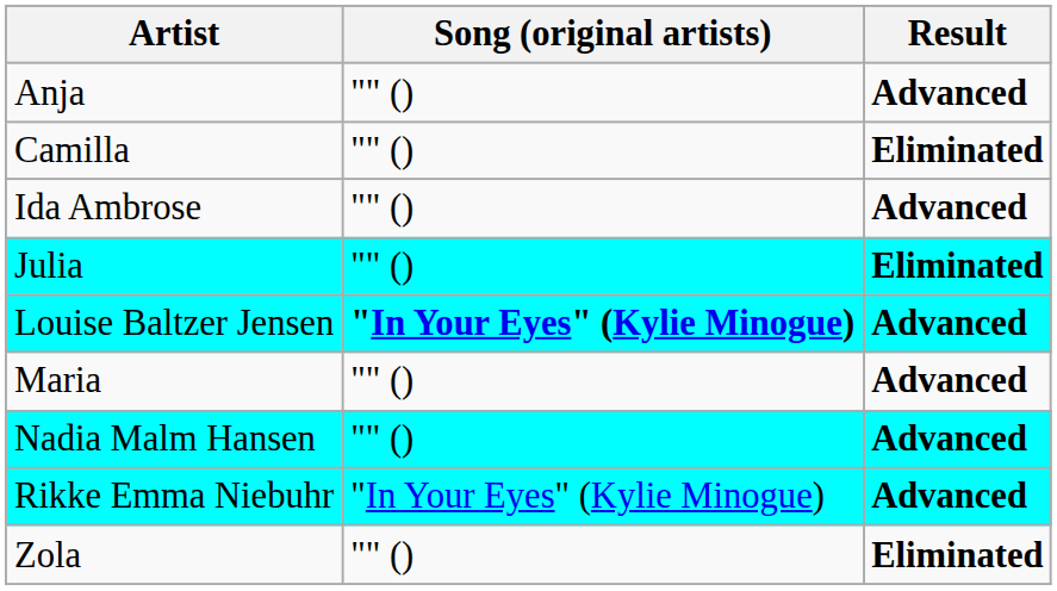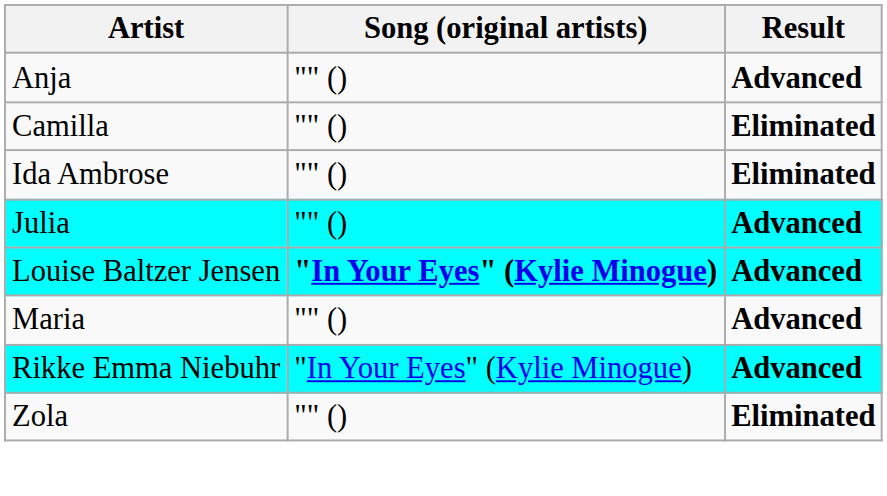 <table class=wikitable>
 <tr>
 <th>Artist</th>
 <th>Song (original artists)</th>
 <th>Result</th>
 </tr>
 <tr>
 <td>Anja</td>
 <td>"" ()</td>
 <td><strong>Advanced</strong></td>
 </tr>
 <tr>
 <td>Camilla</td>
 <td>"" ()</td>
 <td><strong>Eliminated</strong></td>
 </tr>
 <tr>
 <td>Ida Ambrose</td>
 <td>"" ()</td>
-<td><strong>Advanced</strong></td>
+<td><strong>Eliminated</strong></td>
 </tr>
 <tr style="background:cyan;">
 <td>Julia</td>
 <td>"" ()</td>
-<td><strong>Eliminated</strong></td>
+<td><strong>Advanced</strong></td>
 </tr>
 <tr style="background:cyan;">
 <td>Louise Baltzer Jensen</td>
 <td><strong>"<a href='#'>In Your Eyes</a>" (<a href='#'>Kylie Minogue</a>)</strong></td>
 <td><strong>Advanced</strong></td>
 </tr>
 <tr>
 <td>Maria</td>
-<td>"" ()</td>
-<td><strong>Advanced</strong></td>
-</tr>
-<tr style="background:cyan;">
-<td>Nadia Malm Hansen</td>
 <td>"" ()</td>
 <td><strong>Advanced</strong></td>
 </tr>
 <tr style="background:cyan;">
 <td>Rikke Emma Niebuhr</td>
 <td>"<a href='#'>In Your Eyes</a>" (<a href='#'>Kylie Minogue</a>)</td>
 <td><strong>Advanced</strong></td>
 </tr>
 <tr>
 <td>Zola</td>
 <td>"" ()</td>
 <td><strong>Eliminated</strong></td>
 </tr>
 </table>
